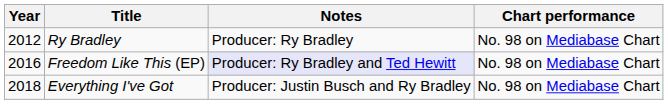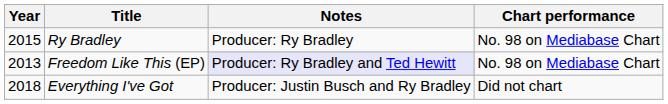 <table class="wikitable">
 <tr>
 <th>Year</th>
 <th>Title</th>
 <th>Notes</th>
 <th>Chart performance</th>
 </tr>
 <tr>
-<td>2012</td>
+<td>2015</td>
 <td><em>Ry Bradley</em></td>
 <td>Producer: Ry Bradley</td>
 <td>No. 98 on <a href='#'>Mediabase</a> Chart</td>
 </tr>
 <tr>
-<td>2016</td>
+<td>2013</td>
 <td><em>Freedom Like This</em> (EP)</td>
 <td style="background: lavender;">Producer: Ry Bradley and <a href='#'>Ted Hewitt</a></td>
 <td>No. 98 on <a href='#'>Mediabase</a> Chart</td>
 </tr>
 <tr>
 <td>2018</td>
 <td><em>Everything I've Got</em></td>
 <td>Producer: Justin Busch and Ry Bradley</td>
-<td>No. 98 on <a href='#'>Mediabase</a> Chart</td>
+<td>Did not chart</td>
 </tr>
 </table>
